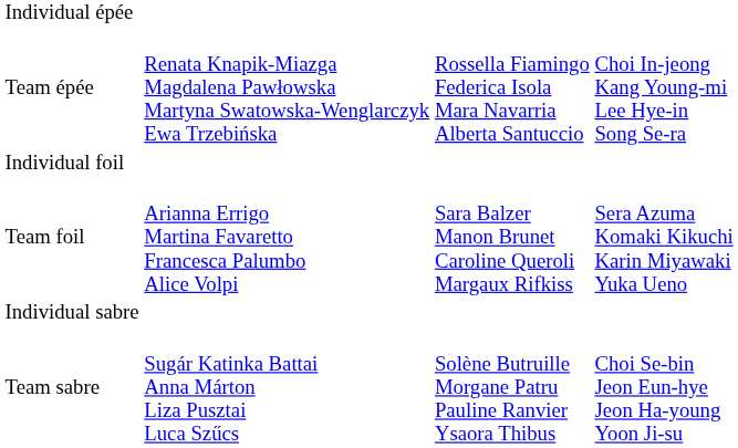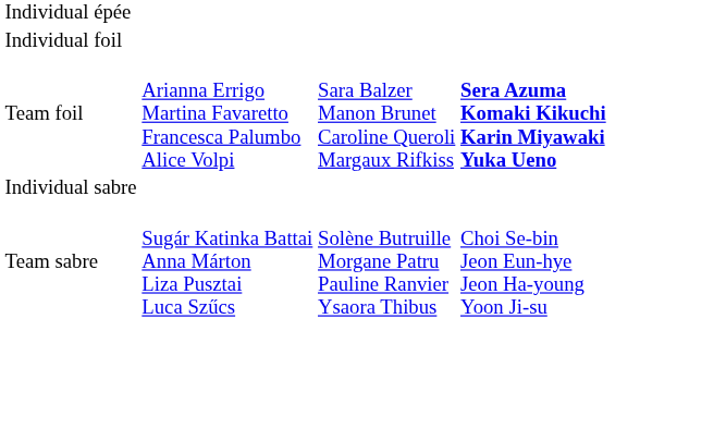 <table>
 <tr>
 <td rowspan=2>Individual épée<br></td>
 <td rowspan=2></td>
 <td rowspan=2></td>
 <td></td>
 </tr>
 <tr>
 <td></td>
-</tr>
-<tr>
-<td>Team épée<br></td>
-<td><br><a href='#'>Renata Knapik-Miazga</a><br><a href='#'>Magdalena Pawłowska</a><br><a href='#'>Martyna Swatowska-Wenglarczyk</a><br><a href='#'>Ewa Trzebińska</a></td>
-<td><br><a href='#'>Rossella Fiamingo</a><br><a href='#'>Federica Isola</a><br><a href='#'>Mara Navarria</a><br><a href='#'>Alberta Santuccio</a></td>
-<td><br><a href='#'>Choi In-jeong</a><br><a href='#'>Kang Young-mi</a><br><a href='#'>Lee Hye-in</a><br><a href='#'>Song Se-ra</a></td>
 </tr>
 <tr>
 <td rowspan=2>Individual foil<br></td>
 <td rowspan=2></td>
 <td rowspan=2></td>
 <td></td>
 </tr>
 <tr>
 <td></td>
 </tr>
 <tr>
 <td>Team foil<br></td>
 <td><br><a href='#'>Arianna Errigo</a><br><a href='#'>Martina Favaretto</a><br><a href='#'>Francesca Palumbo</a><br><a href='#'>Alice Volpi</a></td>
 <td><br><a href='#'>Sara Balzer</a><br><a href='#'>Manon Brunet</a><br><a href='#'>Caroline Queroli</a><br><a href='#'>Margaux Rifkiss</a></td>
-<td><br><a href='#'>Sera Azuma</a><br><a href='#'>Komaki Kikuchi</a><br><a href='#'>Karin Miyawaki</a><br><a href='#'>Yuka Ueno</a></td>
+<td><strong><br><a href='#'>Sera Azuma</a><br><a href='#'>Komaki Kikuchi</a><br><a href='#'>Karin Miyawaki</a><br><a href='#'>Yuka Ueno</a></strong></td>
 </tr>
 <tr>
 <td rowspan=2>Individual sabre<br></td>
 <td rowspan=2></td>
 <td rowspan=2></td>
 <td></td>
 </tr>
 <tr>
 <td></td>
 </tr>
 <tr>
 <td>Team sabre<br></td>
 <td><br><a href='#'>Sugár Katinka Battai</a><br><a href='#'>Anna Márton</a><br><a href='#'>Liza Pusztai</a><br><a href='#'>Luca Szűcs</a></td>
 <td><br><a href='#'>Solène Butruille</a><br><a href='#'>Morgane Patru</a><br><a href='#'>Pauline Ranvier</a><br><a href='#'>Ysaora Thibus</a></td>
 <td><br><a href='#'>Choi Se-bin</a><br><a href='#'>Jeon Eun-hye</a><br><a href='#'>Jeon Ha-young</a><br><a href='#'>Yoon Ji-su</a></td>
 </tr>
 </table>
